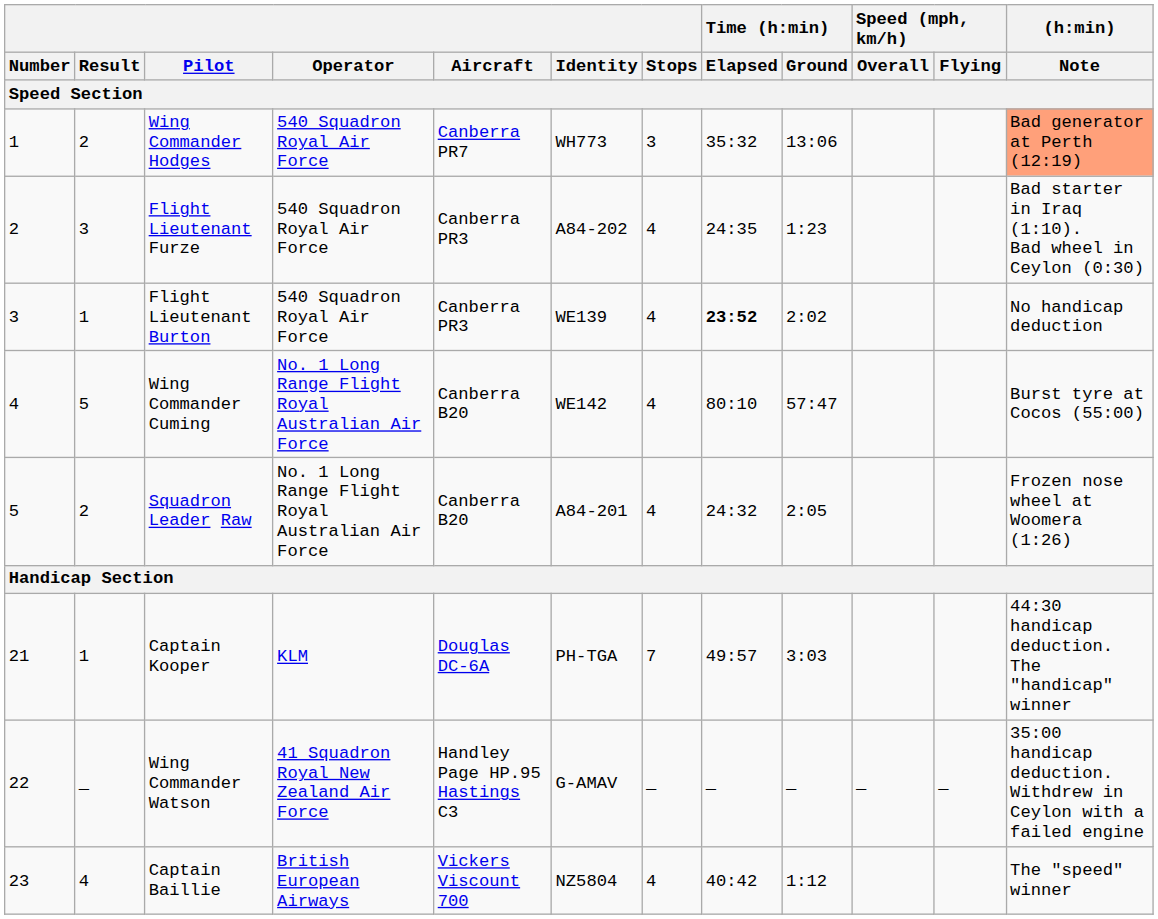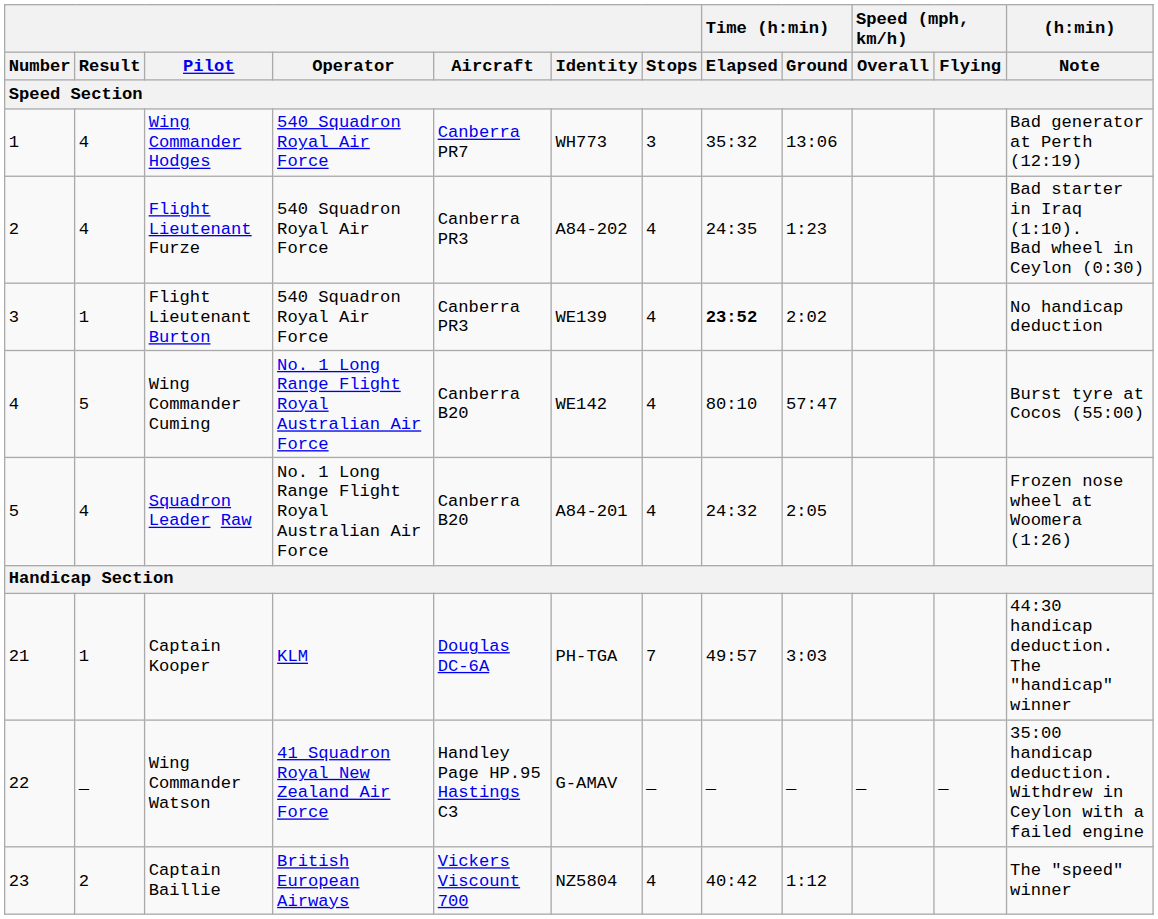 <table class="wikitable">
 <tr>
 <th colspan=7></th>
 <th colspan=2 style="text-align:left">Time (h:min)</th>
 <th colspan=2 style="text-align:left">Speed (mph, km/h)</th>
 <th>(h:min)</th>
 </tr>
 <tr>
 <th>Number</th>
 <th>Result</th>
 <th><a href='#'>Pilot</a></th>
 <th>Operator</th>
 <th>Aircraft</th>
 <th>Identity</th>
 <th>Stops</th>
 <th>Elapsed</th>
 <th>Ground</th>
 <th>Overall</th>
 <th>Flying</th>
 <th>Note</th>
 </tr>
 <tr>
 <th colspan=12 style="text-align:left">Speed Section</th>
 </tr>
 <tr>
 <td>1</td>
-<td>2</td>
+<td>4</td>
 <td><a href='#'>Wing Commander</a> <a href='#'>Hodges</a></td>
 <td><a href='#'>540 Squadron Royal Air Force</a></td>
 <td><a href='#'>Canberra</a> PR7</td>
 <td>WH773</td>
 <td>3</td>
 <td>35:32</td>
 <td>13:06</td>
 <td></td>
 <td></td>
-<td style="background: lightsalmon;">Bad generator at Perth (12:19)</td>
+<td>Bad generator at Perth (12:19)</td>
 </tr>
 <tr>
 <td>2</td>
-<td>3</td>
+<td>4</td>
 <td><a href='#'>Flight Lieutenant</a> Furze</td>
 <td>540 Squadron Royal Air Force</td>
 <td>Canberra PR3</td>
 <td>A84-202</td>
 <td>4</td>
 <td>24:35</td>
 <td>1:23</td>
 <td></td>
 <td></td>
 <td>Bad starter in Iraq (1:10).<br>Bad wheel in Ceylon (0:30)</td>
 </tr>
 <tr>
 <td>3</td>
 <td>1</td>
 <td>Flight Lieutenant <a href='#'>Burton</a></td>
 <td>540 Squadron Royal Air Force</td>
 <td>Canberra PR3</td>
 <td>WE139</td>
 <td>4</td>
 <td><strong>23:52</strong></td>
 <td>2:02</td>
 <td></td>
 <td></td>
 <td>No handicap deduction</td>
 </tr>
 <tr>
 <td>4</td>
 <td>5</td>
 <td>Wing Commander Cuming</td>
 <td><a href='#'>No. 1 Long Range Flight Royal Australian Air Force</a></td>
 <td>Canberra B20</td>
 <td>WE142</td>
 <td>4</td>
 <td>80:10</td>
 <td>57:47</td>
 <td></td>
 <td></td>
 <td>Burst tyre at Cocos (55:00)</td>
 </tr>
 <tr>
 <td>5</td>
-<td>2</td>
+<td>4</td>
 <td><a href='#'>Squadron Leader</a> <a href='#'>Raw</a></td>
 <td>No. 1 Long Range Flight Royal Australian Air Force</td>
 <td>Canberra B20</td>
 <td>A84-201</td>
 <td>4</td>
 <td>24:32</td>
 <td>2:05</td>
 <td></td>
 <td></td>
 <td>Frozen nose wheel at Woomera (1:26)</td>
 </tr>
 <tr>
 <th colspan=12 style="text-align:left">Handicap Section</th>
 </tr>
 <tr>
 <td>21</td>
 <td>1</td>
 <td>Captain Kooper</td>
 <td><a href='#'>KLM</a></td>
 <td><a href='#'>Douglas DC-6A</a></td>
 <td>PH-TGA</td>
 <td>7</td>
 <td>49:57</td>
 <td>3:03</td>
 <td></td>
 <td></td>
 <td>44:30 handicap deduction.<br>The "handicap" winner</td>
 </tr>
 <tr>
 <td>22</td>
 <td>_</td>
 <td>Wing Commander Watson</td>
 <td><a href='#'>41 Squadron Royal New Zealand Air Force</a></td>
 <td>Handley Page HP.95 <a href='#'>Hastings</a> C3</td>
 <td>G-AMAV</td>
 <td>_</td>
 <td>_</td>
 <td>_</td>
 <td>_</td>
 <td>_</td>
 <td>35:00 handicap deduction.<br>Withdrew in Ceylon with a failed engine</td>
 </tr>
 <tr>
 <td>23</td>
-<td>4</td>
+<td>2</td>
 <td>Captain Baillie</td>
 <td><a href='#'>British European Airways</a></td>
 <td><a href='#'>Vickers Viscount 700</a></td>
 <td>NZ5804</td>
 <td>4</td>
 <td>40:42</td>
 <td>1:12</td>
 <td></td>
 <td></td>
 <td>The "speed" winner</td>
 </tr>
 </table>
